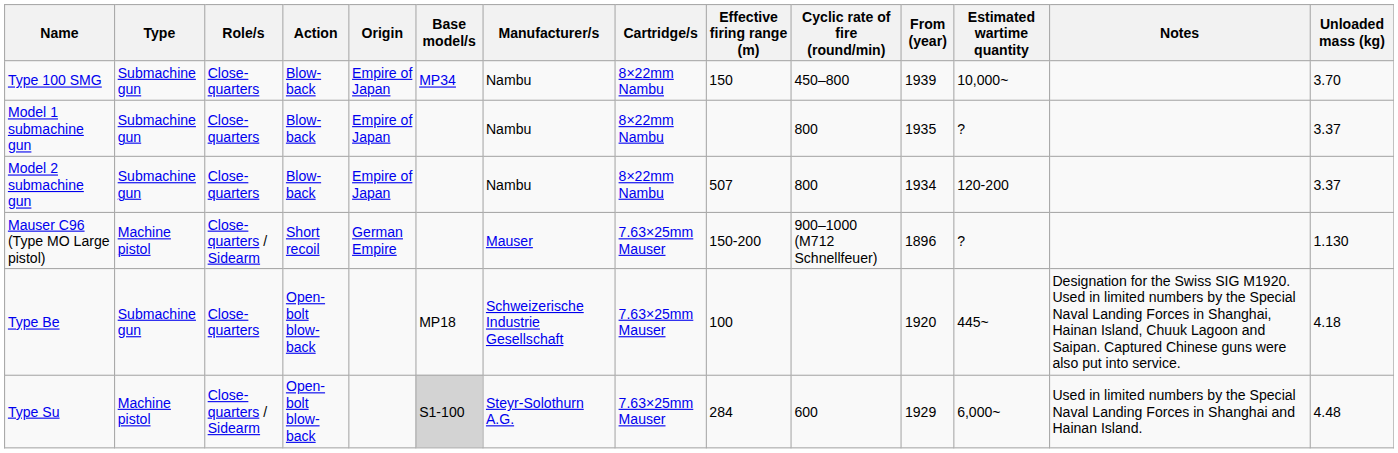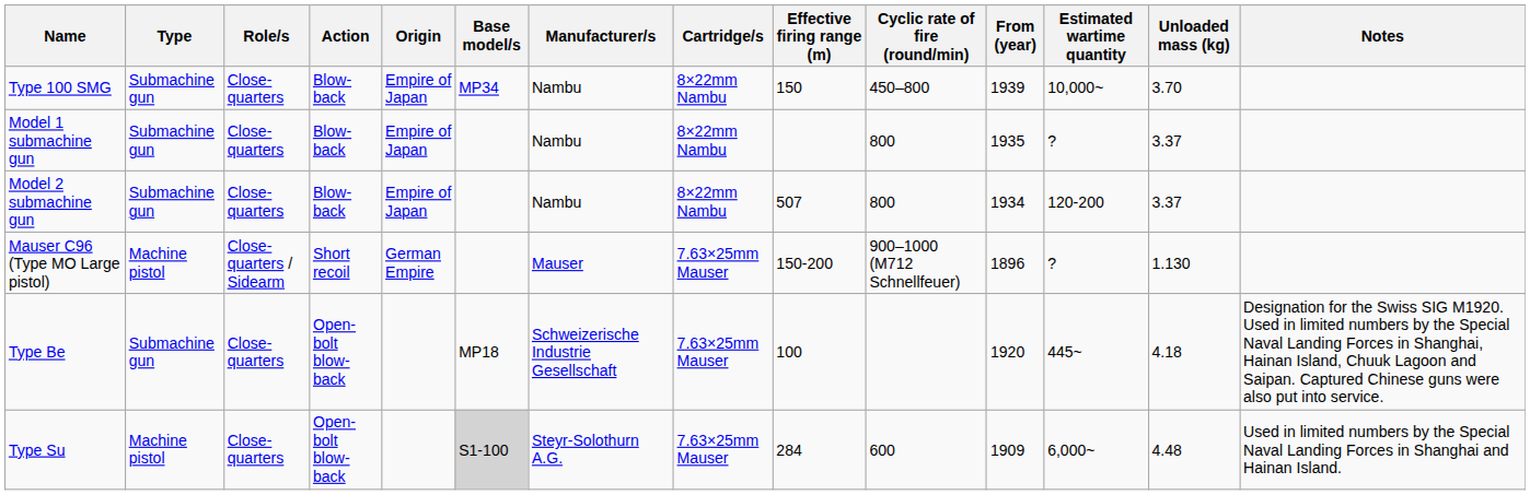 <table class="wikitable sortable" style="margin:left; width:100%; font-size:80%; border-collapse:collapse;">
 <tr>
 <th>Name</th>
 <th>Type</th>
 <th>Role/s</th>
 <th>Action</th>
 <th>Origin</th>
 <th>Base model/s</th>
 <th>Manufacturer/s</th>
 <th>Cartridge/s</th>
 <th>Effective firing range (m)</th>
 <th>Cyclic rate of fire (round/min)</th>
 <th>From (year)</th>
 <th>Estimated wartime quantity</th>
+<th>Unloaded mass (kg)</th>
 <th>Notes</th>
-<th>Unloaded mass (kg)</th>
 </tr>
 <tr>
 <td><a href='#'>Type 100 SMG</a></td>
 <td><a href='#'>Submachine gun</a></td>
 <td><a href='#'>Close-quarters</a></td>
 <td><a href='#'>Blow-back</a></td>
 <td> <a href='#'>Empire of Japan</a></td>
 <td><a href='#'>MP34</a></td>
 <td>Nambu</td>
 <td><a href='#'>8×22mm Nambu</a></td>
 <td>150</td>
 <td>450–800</td>
 <td>1939</td>
 <td>10,000~</td>
+<td>3.70</td>
 <td></td>
-<td>3.70</td>
 </tr>
 <tr>
 <td><a href='#'>Model 1 submachine gun</a></td>
 <td><a href='#'>Submachine gun</a></td>
 <td><a href='#'>Close-quarters</a></td>
 <td><a href='#'>Blow-back</a></td>
 <td> <a href='#'>Empire of Japan</a></td>
 <td></td>
 <td>Nambu</td>
 <td><a href='#'>8×22mm Nambu</a></td>
 <td></td>
 <td>800</td>
 <td>1935</td>
 <td>?</td>
+<td>3.37</td>
 <td></td>
-<td>3.37</td>
 </tr>
 <tr>
 <td><a href='#'>Model 2 submachine gun</a></td>
 <td><a href='#'>Submachine gun</a></td>
 <td><a href='#'>Close-quarters</a></td>
 <td><a href='#'>Blow-back</a></td>
 <td> <a href='#'>Empire of Japan</a></td>
 <td></td>
 <td>Nambu</td>
 <td><a href='#'>8×22mm Nambu</a></td>
 <td>507</td>
 <td>800</td>
 <td>1934</td>
 <td>120-200</td>
+<td>3.37</td>
 <td></td>
-<td>3.37</td>
 </tr>
 <tr>
 <td><a href='#'>Mauser C96</a> (Type MO Large pistol)</td>
 <td><a href='#'>Machine pistol</a></td>
 <td><a href='#'>Close-quarters</a> / <a href='#'>Sidearm</a></td>
 <td><a href='#'>Short recoil</a></td>
 <td> <a href='#'>German Empire</a></td>
 <td></td>
 <td><a href='#'>Mauser</a></td>
 <td><a href='#'>7.63×25mm Mauser</a></td>
 <td>150-200</td>
 <td>900–1000 (M712 Schnellfeuer)</td>
 <td>1896</td>
 <td>?</td>
+<td>1.130</td>
 <td></td>
-<td>1.130</td>
 </tr>
 <tr>
 <td><a href='#'>Type Be</a></td>
 <td><a href='#'>Submachine gun</a></td>
 <td><a href='#'>Close-quarters</a></td>
 <td><a href='#'>Open-bolt</a> <a href='#'>blow-back</a></td>
 <td></td>
 <td>MP18</td>
 <td><a href='#'>Schweizerische Industrie Gesellschaft</a></td>
 <td><a href='#'>7.63×25mm Mauser</a></td>
 <td>100</td>
 <td></td>
 <td>1920</td>
 <td>445~</td>
+<td>4.18</td>
 <td>Designation for the Swiss SIG M1920.<br>Used in limited numbers by the Special Naval Landing Forces in Shanghai, Hainan Island, Chuuk Lagoon and Saipan. Captured Chinese guns were also put into service.</td>
-<td>4.18</td>
 </tr>
 <tr>
 <td><a href='#'>Type Su</a></td>
 <td><a href='#'>Machine pistol</a></td>
-<td><a href='#'>Close-quarters</a> / <a href='#'>Sidearm</a></td>
+<td><a href='#'>Close-quarters</a></td>
 <td><a href='#'>Open-bolt</a> <a href='#'>blow-back</a></td>
 <td></td>
 <td style="background: lightgrey;">S1-100</td>
 <td><a href='#'>Steyr-Solothurn A.G.</a></td>
 <td><a href='#'>7.63×25mm Mauser</a></td>
 <td>284</td>
 <td>600</td>
-<td>1929</td>
+<td>1909</td>
 <td>6,000~</td>
+<td>4.48</td>
 <td>Used in limited numbers by the Special Naval Landing Forces in Shanghai and Hainan Island.</td>
-<td>4.48</td>
 </tr>
 </table>
